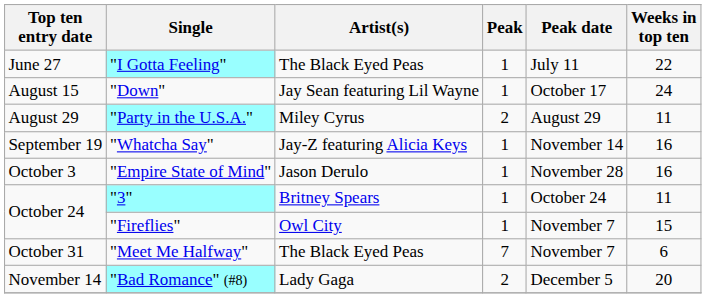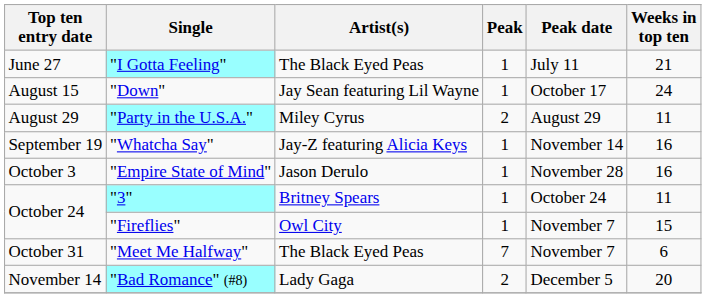 <table class="wikitable sortable">
 <tr>
 <th>Top ten<br>entry date</th>
 <th>Single</th>
 <th>Artist(s)</th>
 <th>Peak</th>
 <th>Peak date</th>
 <th>Weeks in<br>top ten</th>
 </tr>
 <tr>
 <td>June 27</td>
 <td bgcolor = #99FFFF>"<a href='#'>I Gotta Feeling</a>" </td>
 <td>The Black Eyed Peas</td>
 <td align=center>1</td>
 <td>July 11</td>
-<td align=center>22</td>
+<td align=center>21</td>
 </tr>
 <tr>
 <td>August 15</td>
 <td>"<a href='#'>Down</a>"</td>
 <td>Jay Sean featuring Lil Wayne</td>
 <td align=center>1</td>
 <td>October 17</td>
 <td align=center>24</td>
 </tr>
 <tr>
 <td>August 29</td>
 <td bgcolor = #99FFFF>"<a href='#'>Party in the U.S.A.</a>" </td>
 <td>Miley Cyrus</td>
 <td align=center>2</td>
 <td>August 29</td>
 <td align=center>11</td>
 </tr>
 <tr>
 <td>September 19</td>
 <td>"<a href='#'>Whatcha Say</a>"</td>
 <td>Jay-Z featuring <a href='#'>Alicia Keys</a></td>
 <td align=center>1</td>
 <td>November 14</td>
 <td align=center>16</td>
 </tr>
 <tr>
 <td>October 3</td>
 <td>"<a href='#'>Empire State of Mind</a>"</td>
 <td>Jason Derulo</td>
 <td align=center>1</td>
 <td>November 28</td>
 <td align=center>16</td>
 </tr>
 <tr>
 <td rowspan="2">October 24</td>
 <td bgcolor = #99FFFF>"<a href='#'>3</a>" </td>
 <td><a href='#'>Britney Spears</a></td>
 <td align=center>1</td>
 <td>October 24</td>
 <td align=center>11</td>
 </tr>
 <tr>
 <td>"<a href='#'>Fireflies</a>"</td>
 <td><a href='#'>Owl City</a></td>
 <td align=center>1</td>
 <td>November 7</td>
 <td align=center>15</td>
 </tr>
 <tr>
 <td>October 31</td>
 <td>"<a href='#'>Meet Me Halfway</a>"</td>
 <td>The Black Eyed Peas</td>
 <td align=center>7</td>
 <td>November 7</td>
 <td align=center>6</td>
 </tr>
 <tr>
 <td>November 14</td>
 <td bgcolor = #99FFFF>"<a href='#'>Bad Romance</a>" <small>(#8)</small> </td>
 <td>Lady Gaga</td>
 <td align=center>2</td>
 <td>December 5</td>
 <td align=center>20</td>
 </tr>
 <tr>
 </tr>
 </table>
